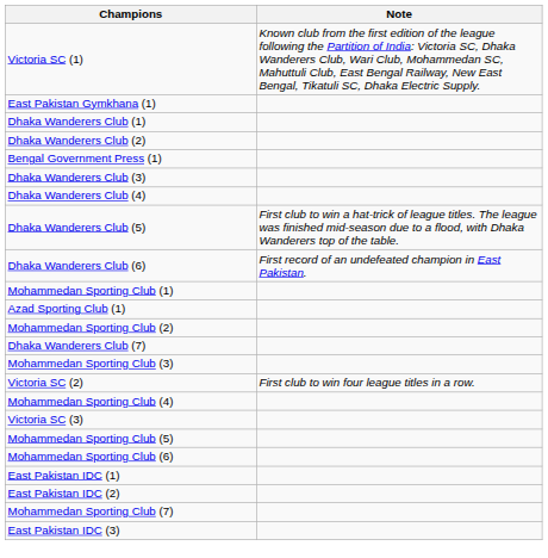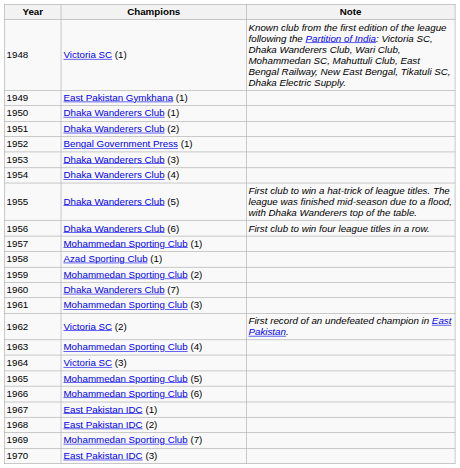 <table class="wikitable sortable" width="740px" text-align="left">
 <tr>
+<th width=100px>Year</th>
 <th width=350px>Champions</th>
 <th width=400px>Note</th>
 </tr>
 <tr>
+<td>1948</td>
 <td><a href='#'>Victoria SC</a> (1)</td>
 <td><em>Known club from the first edition of the league following the <a href='#'>Partition of India</a>: Victoria SC, Dhaka Wanderers Club, Wari Club, Mohammedan SC, Mahuttuli Club, East Bengal Railway, New East Bengal, Tikatuli SC, Dhaka Electric Supply.</em></td>
 </tr>
 <tr>
+<td>1949</td>
 <td><a href='#'>East Pakistan Gymkhana</a> (1)</td>
 <td></td>
 </tr>
 <tr>
+<td>1950</td>
 <td><a href='#'>Dhaka Wanderers Club</a> (1)</td>
 <td></td>
 </tr>
 <tr>
+<td>1951</td>
 <td><a href='#'>Dhaka Wanderers Club</a> (2)</td>
 <td></td>
 </tr>
 <tr>
+<td>1952</td>
 <td><a href='#'>Bengal Government Press</a> (1)</td>
 <td></td>
 </tr>
 <tr>
+<td>1953</td>
 <td><a href='#'>Dhaka Wanderers Club</a> (3)</td>
 <td></td>
 </tr>
 <tr>
+<td>1954</td>
 <td><a href='#'>Dhaka Wanderers Club</a> (4)</td>
 <td></td>
 </tr>
 <tr>
+<td>1955</td>
 <td><a href='#'>Dhaka Wanderers Club</a> (5)</td>
 <td><em>First club to win a hat-trick of league titles. The league was finished mid-season due to a flood, with Dhaka Wanderers top of the table.</em></td>
 </tr>
 <tr>
+<td>1956</td>
 <td><a href='#'>Dhaka Wanderers Club</a> (6)</td>
-<td><em>First record of an undefeated champion in <a href='#'>East Pakistan</a>.</em></td>
+<td><em>First club to win four league titles in a row.</em></td>
 </tr>
 <tr>
+<td>1957</td>
 <td><a href='#'>Mohammedan Sporting Club</a> (1)</td>
 <td></td>
 </tr>
 <tr>
+<td>1958</td>
 <td><a href='#'>Azad Sporting Club</a> (1)</td>
 <td></td>
 </tr>
 <tr>
+<td>1959</td>
 <td><a href='#'>Mohammedan Sporting Club</a> (2)</td>
 <td></td>
 </tr>
 <tr>
+<td>1960</td>
 <td><a href='#'>Dhaka Wanderers Club</a> (7)</td>
 <td></td>
 </tr>
 <tr>
+<td>1961</td>
 <td><a href='#'>Mohammedan Sporting Club</a> (3)</td>
 <td></td>
 </tr>
 <tr>
+<td>1962</td>
 <td><a href='#'>Victoria SC</a> (2)</td>
-<td><em>First club to win four league titles in a row.</em></td>
+<td><em>First record of an undefeated champion in <a href='#'>East Pakistan</a>.</em></td>
 </tr>
 <tr>
+<td>1963</td>
 <td><a href='#'>Mohammedan Sporting Club</a> (4)</td>
 <td></td>
 </tr>
 <tr>
+<td>1964</td>
 <td><a href='#'>Victoria SC</a> (3)</td>
 <td></td>
 </tr>
 <tr>
+<td>1965</td>
 <td><a href='#'>Mohammedan Sporting Club</a> (5)</td>
 <td></td>
 </tr>
 <tr>
+<td>1966</td>
 <td><a href='#'>Mohammedan Sporting Club</a> (6)</td>
 <td></td>
 </tr>
 <tr>
+<td>1967</td>
 <td><a href='#'>East Pakistan IDC</a> (1)</td>
 <td></td>
 </tr>
 <tr>
+<td>1968</td>
 <td><a href='#'>East Pakistan IDC</a> (2)</td>
 <td></td>
 </tr>
 <tr>
+<td>1969</td>
 <td><a href='#'>Mohammedan Sporting Club</a> (7)</td>
 <td></td>
 </tr>
 <tr>
+<td>1970</td>
 <td><a href='#'>East Pakistan IDC</a> (3)</td>
 <td></td>
 </tr>
 </table>
